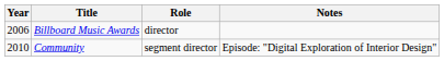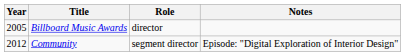 <table class="wikitable sortable">
 <tr>
 <th>Year</th>
 <th>Title</th>
 <th>Role</th>
 <th class="unsortable">Notes</th>
 </tr>
 <tr>
-<td>2006</td>
+<td>2005</td>
 <td><em><a href='#'>Billboard Music Awards</a></em></td>
 <td>director</td>
 <td></td>
 </tr>
 <tr>
-<td>2010</td>
+<td>2012</td>
 <td><em><a href='#'>Community</a></em></td>
 <td>segment director</td>
 <td>Episode: "Digital Exploration of Interior Design"</td>
 </tr>
 </table>
